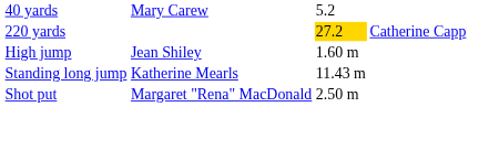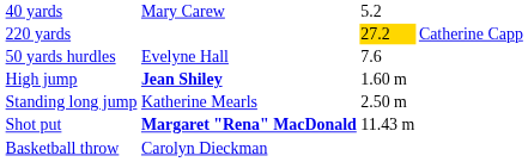 <table>
 <tr>
 <td><a href='#'>40 yards</a></td>
 <td><a href='#'>Mary Carew</a></td>
 <td>5.2</td>
 <td></td>
 <td></td>
 <td></td>
 <td></td>
 </tr>
 <tr>
 <td><a href='#'>220 yards</a></td>
 <td></td>
 <td style="background: gold;">27.2</td>
 <td><a href='#'>Catherine Capp</a></td>
 <td></td>
 <td></td>
 <td></td>
 </tr>
 <tr>
+<td><a href='#'>50 yards hurdles</a></td>
+<td><a href='#'>Evelyne Hall</a></td>
+<td>7.6</td>
+<td></td>
+<td></td>
+<td></td>
+<td></td>
+</tr>
+<tr>
 <td><a href='#'>High jump</a></td>
-<td><a href='#'>Jean Shiley</a></td>
+<td><strong><a href='#'>Jean Shiley</a></strong></td>
 <td>1.60 m</td>
 <td></td>
 <td></td>
 <td></td>
 <td></td>
 </tr>
 <tr>
 <td><a href='#'>Standing long jump</a></td>
 <td><a href='#'>Katherine Mearls</a></td>
+<td>2.50 m</td>
+<td></td>
+<td></td>
+<td></td>
+<td></td>
+</tr>
+<tr>
+<td><a href='#'>Shot put</a></td>
+<td><strong><a href='#'>Margaret "Rena" MacDonald</a></strong></td>
 <td>11.43 m</td>
 <td></td>
 <td></td>
 <td></td>
 <td></td>
 </tr>
 <tr>
-<td><a href='#'>Shot put</a></td>
-<td><a href='#'>Margaret "Rena" MacDonald</a></td>
-<td>2.50 m</td>
+<td><a href='#'>Basketball throw</a></td>
+<td><a href='#'>Carolyn Dieckman</a></td>
+<td></td>
 <td></td>
 <td></td>
 <td></td>
 <td></td>
 </tr>
 </table>
